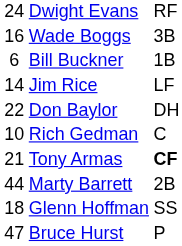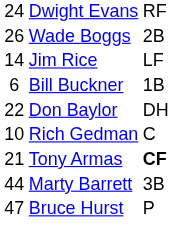 <table>
 <tr>
 <td>24</td>
 <td><a href='#'>Dwight Evans</a></td>
 <td>RF</td>
 </tr>
 <tr>
-<td>16</td>
+<td>26</td>
 <td><a href='#'>Wade Boggs</a></td>
-<td>3B</td>
+<td>2B</td>
+</tr>
+<tr>
+<td>14</td>
+<td><a href='#'>Jim Rice</a></td>
+<td>LF</td>
 </tr>
 <tr>
 <td> 6</td>
 <td><a href='#'>Bill Buckner</a></td>
 <td>1B</td>
-</tr>
-<tr>
-<td>14</td>
-<td><a href='#'>Jim Rice</a></td>
-<td>LF</td>
 </tr>
 <tr>
 <td>22</td>
 <td><a href='#'>Don Baylor</a></td>
 <td>DH</td>
 </tr>
 <tr>
 <td>10</td>
 <td><a href='#'>Rich Gedman</a></td>
 <td>C</td>
 </tr>
 <tr>
 <td>21</td>
 <td><a href='#'>Tony Armas</a></td>
 <td><strong>CF</strong></td>
 </tr>
 <tr>
 <td>44</td>
 <td><a href='#'>Marty Barrett</a></td>
-<td>2B</td>
-</tr>
-<tr>
-<td>18</td>
-<td><a href='#'>Glenn Hoffman</a></td>
-<td>SS</td>
+<td>3B</td>
 </tr>
 <tr>
 <td>47</td>
 <td><a href='#'>Bruce Hurst</a></td>
 <td>P</td>
 </tr>
 </table>
